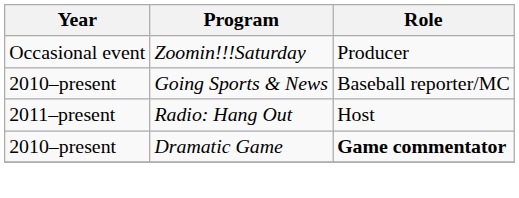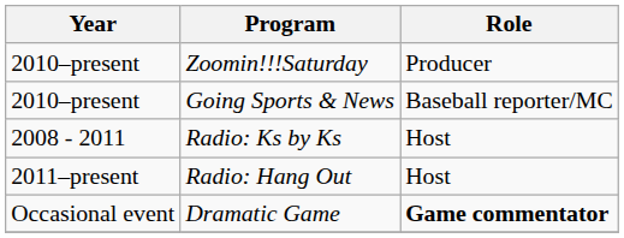 <table class="wikitable">
 <tr>
 <th>Year</th>
 <th>Program</th>
 <th>Role</th>
 </tr>
 <tr>
-<td>Occasional event</td>
+<td>2010–present</td>
 <td><em>Zoomin!!!Saturday</em></td>
 <td>Producer</td>
 </tr>
 <tr>
 <td>2010–present</td>
 <td><em>Going Sports & News</em></td>
 <td>Baseball reporter/MC</td>
 </tr>
 <tr>
+<td>2008 - 2011</td>
+<td><em>Radio: Ks by Ks</em></td>
+<td>Host</td>
+</tr>
+<tr>
 <td>2011–present</td>
 <td><em>Radio: Hang Out</em></td>
 <td>Host</td>
 </tr>
 <tr>
-<td>2010–present</td>
+<td>Occasional event</td>
 <td><em>Dramatic Game</em></td>
 <td><strong>Game commentator</strong></td>
 </tr>
 <tr>
 </tr>
 </table>
